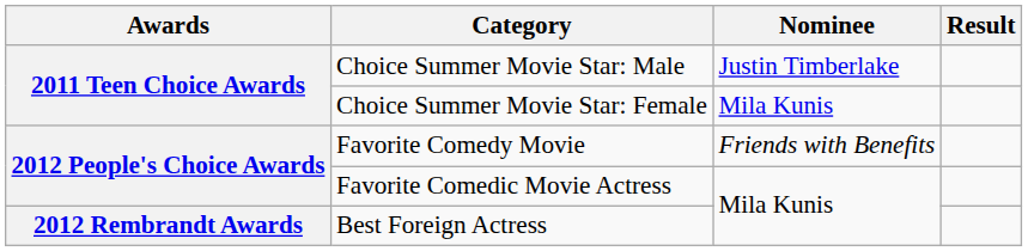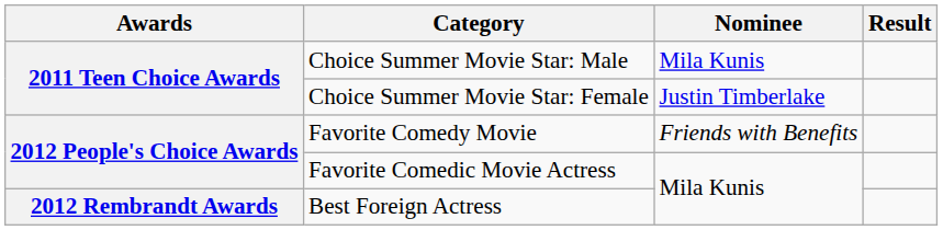 <table class="wikitable sortable plainrowheaders">
 <tr>
 <th scope="col">Awards</th>
 <th scope="col">Category</th>
 <th scope="col">Nominee</th>
 <th scope="col">Result</th>
 </tr>
 <tr>
 <th scope="row" rowspan="2"><a href='#'>2011 Teen Choice Awards</a></th>
 <td>Choice Summer Movie Star: Male</td>
-<td><a href='#'>Justin Timberlake</a></td>
+<td><a href='#'>Mila Kunis</a></td>
 <td></td>
 </tr>
 <tr>
 <td>Choice Summer Movie Star: Female</td>
-<td><a href='#'>Mila Kunis</a></td>
+<td><a href='#'>Justin Timberlake</a></td>
 <td></td>
 </tr>
 <tr>
 <th scope="row" rowspan="2"><a href='#'>2012 People's Choice Awards</a></th>
 <td>Favorite Comedy Movie</td>
 <td><em>Friends with Benefits</em></td>
 <td></td>
 </tr>
 <tr>
 <td>Favorite Comedic Movie Actress</td>
 <td rowspan="2">Mila Kunis</td>
 <td></td>
 </tr>
 <tr>
 <th scope="row"><a href='#'>2012 Rembrandt Awards</a></th>
 <td>Best Foreign Actress</td>
 <td></td>
 </tr>
 </table>
